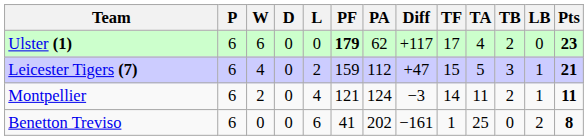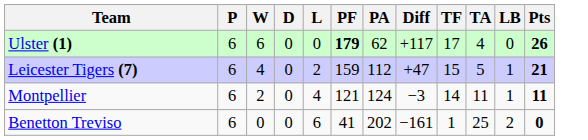 <table class="wikitable" style="text-align:center">
 <tr>
 <th width="200">Team</th>
 <th width="20">P</th>
 <th width="20">W</th>
 <th width="20">D</th>
 <th width="20">L</th>
 <th width="20">PF</th>
 <th width="20">PA</th>
 <th width="20">Diff</th>
 <th width="20">TF</th>
 <th width="20">TA</th>
-<th width="20">TB</th>
 <th width="20">LB</th>
 <th width="20">Pts</th>
 </tr>
 <tr bgcolor="#ccffcc">
 <td align=left> <a href='#'>Ulster</a> <strong>(1)</strong></td>
 <td>6</td>
 <td>6</td>
 <td>0</td>
 <td>0</td>
 <td><strong>179</strong></td>
 <td>62</td>
 <td>+117</td>
 <td>17</td>
 <td>4</td>
-<td>2</td>
 <td>0</td>
-<td><strong>23</strong></td>
+<td><strong>26</strong></td>
 </tr>
 <tr bgcolor="#ccccff">
 <td align=left> <a href='#'>Leicester Tigers</a> <strong>(7)</strong></td>
 <td>6</td>
 <td>4</td>
 <td>0</td>
 <td>2</td>
 <td>159</td>
 <td>112</td>
 <td>+47</td>
 <td>15</td>
 <td>5</td>
-<td>3</td>
 <td>1</td>
 <td><strong>21</strong></td>
 </tr>
 <tr>
 <td align=left> <a href='#'>Montpellier</a></td>
 <td>6</td>
 <td>2</td>
 <td>0</td>
 <td>4</td>
 <td>121</td>
 <td>124</td>
 <td>−3</td>
 <td>14</td>
 <td>11</td>
-<td>2</td>
 <td>1</td>
 <td><strong>11</strong></td>
 </tr>
 <tr>
 <td align=left> <a href='#'>Benetton Treviso</a></td>
 <td>6</td>
 <td>0</td>
 <td>0</td>
 <td>6</td>
 <td>41</td>
 <td>202</td>
 <td>−161</td>
 <td>1</td>
 <td>25</td>
-<td>0</td>
 <td>2</td>
-<td><strong>8</strong></td>
+<td><strong>0</strong></td>
 </tr>
 </table>
